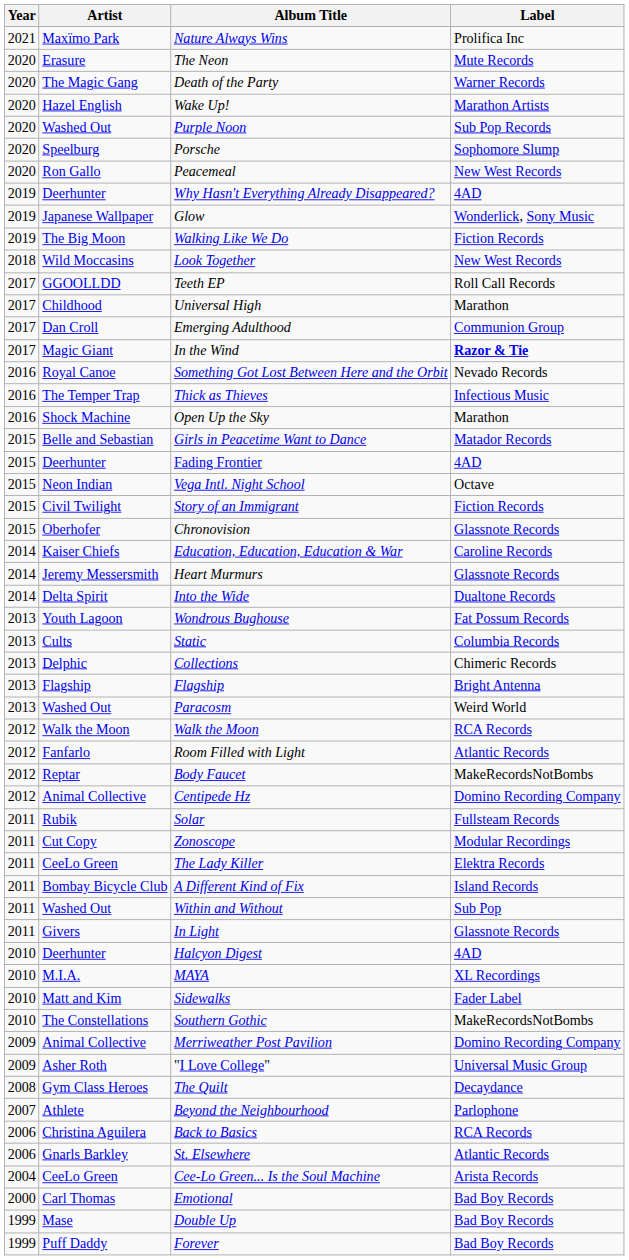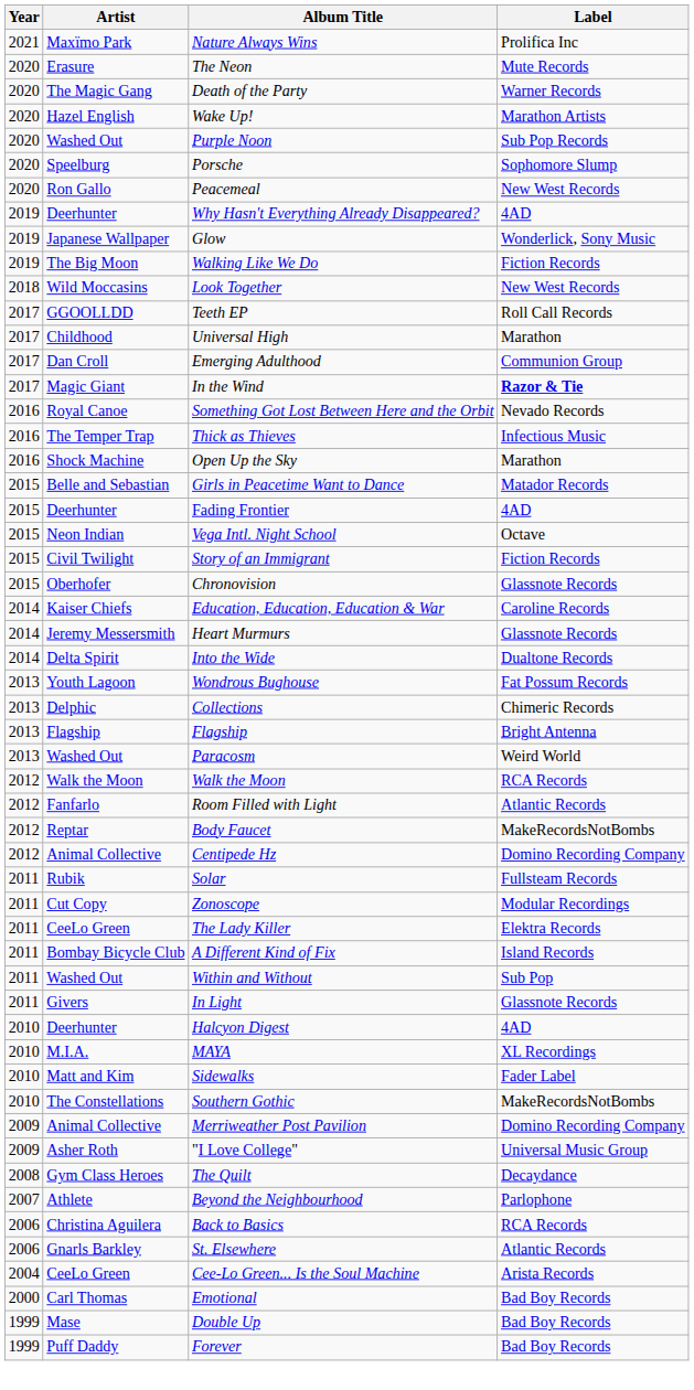 <table class="wikitable">
 <tr>
 <th>Year</th>
 <th>Artist</th>
 <th>Album Title</th>
 <th>Label</th>
 </tr>
 <tr>
 <td>2021</td>
 <td><a href='#'>Maxïmo Park</a></td>
 <td><em><a href='#'>Nature Always Wins</a></em></td>
 <td>Prolifica Inc</td>
 </tr>
 <tr>
 <td>2020</td>
 <td><a href='#'>Erasure</a></td>
 <td><em>The Neon</em></td>
 <td><a href='#'>Mute Records</a></td>
 </tr>
 <tr>
 <td>2020</td>
 <td><a href='#'>The Magic Gang</a></td>
 <td><em>Death of the Party</em></td>
 <td><a href='#'>Warner Records</a></td>
 </tr>
 <tr>
 <td>2020</td>
 <td><a href='#'>Hazel English</a></td>
 <td><em>Wake Up!</em></td>
 <td><a href='#'>Marathon Artists</a></td>
 </tr>
 <tr>
 <td>2020</td>
 <td><a href='#'>Washed Out</a></td>
 <td><em><a href='#'>Purple Noon</a></em></td>
 <td><a href='#'>Sub Pop Records</a></td>
 </tr>
 <tr>
 <td>2020</td>
 <td><a href='#'>Speelburg</a></td>
 <td><em>Porsche</em></td>
 <td><a href='#'>Sophomore Slump</a></td>
 </tr>
 <tr>
 <td>2020</td>
 <td><a href='#'>Ron Gallo</a></td>
 <td><em>Peacemeal</em></td>
 <td><a href='#'>New West Records</a></td>
 </tr>
 <tr>
 <td>2019</td>
 <td><a href='#'>Deerhunter</a></td>
 <td><em><a href='#'>Why Hasn't Everything Already Disappeared?</a></em></td>
 <td><a href='#'>4AD</a></td>
 </tr>
 <tr>
 <td>2019</td>
 <td><a href='#'>Japanese Wallpaper</a></td>
 <td><em>Glow</em></td>
 <td><a href='#'>Wonderlick</a>, <a href='#'>Sony Music</a></td>
 </tr>
 <tr>
 <td>2019</td>
 <td><a href='#'>The Big Moon</a></td>
 <td><em><a href='#'>Walking Like We Do</a></em></td>
 <td><a href='#'>Fiction Records</a></td>
 </tr>
 <tr>
 <td>2018</td>
 <td><a href='#'>Wild Moccasins</a></td>
 <td><em><a href='#'>Look Together</a></em></td>
 <td><a href='#'>New West Records</a></td>
 </tr>
 <tr>
 <td>2017</td>
 <td><a href='#'>GGOOLLDD</a></td>
 <td><em>Teeth EP</em></td>
 <td>Roll Call Records</td>
 </tr>
 <tr>
 <td>2017</td>
 <td><a href='#'>Childhood</a></td>
 <td><em>Universal High</em></td>
 <td>Marathon</td>
 </tr>
 <tr>
 <td>2017</td>
 <td><a href='#'>Dan Croll</a></td>
 <td><em>Emerging Adulthood</em></td>
 <td><a href='#'>Communion Group</a></td>
 </tr>
 <tr>
 <td>2017</td>
 <td><a href='#'>Magic Giant</a></td>
 <td><em>In the Wind</em></td>
 <td><strong><a href='#'>Razor & Tie</a></strong></td>
 </tr>
 <tr>
 <td>2016</td>
 <td><a href='#'>Royal Canoe</a></td>
 <td><em><a href='#'>Something Got Lost Between Here and the Orbit</a></em></td>
 <td>Nevado Records</td>
 </tr>
 <tr>
 <td>2016</td>
 <td><a href='#'>The Temper Trap</a></td>
 <td><a href='#'><em>Thick as Thieves</em></a></td>
 <td><a href='#'>Infectious Music</a></td>
 </tr>
 <tr>
 <td>2016</td>
 <td><a href='#'>Shock Machine</a></td>
 <td><em>Open Up the Sky</em></td>
 <td>Marathon</td>
 </tr>
 <tr>
 <td>2015</td>
 <td><a href='#'>Belle and Sebastian</a></td>
 <td><em><a href='#'>Girls in Peacetime Want to Dance</a></em></td>
 <td><a href='#'>Matador Records</a></td>
 </tr>
 <tr>
 <td>2015</td>
 <td><a href='#'>Deerhunter</a></td>
 <td><a href='#'>Fading Frontier</a></td>
 <td><a href='#'>4AD</a></td>
 </tr>
 <tr>
 <td>2015</td>
 <td><a href='#'>Neon Indian</a></td>
 <td><em><a href='#'>Vega Intl. Night School</a></em></td>
 <td>Octave</td>
 </tr>
 <tr>
 <td>2015</td>
 <td><a href='#'>Civil Twilight</a></td>
 <td><em><a href='#'>Story of an Immigrant</a></em></td>
 <td><a href='#'>Fiction Records</a></td>
 </tr>
 <tr>
 <td>2015</td>
 <td><a href='#'>Oberhofer</a></td>
 <td><em>Chronovision</em></td>
 <td><a href='#'>Glassnote Records</a></td>
 </tr>
 <tr>
 <td>2014</td>
 <td><a href='#'>Kaiser Chiefs</a></td>
 <td><em><a href='#'>Education, Education, Education & War</a></em></td>
 <td><a href='#'>Caroline Records</a></td>
 </tr>
 <tr>
 <td>2014</td>
 <td><a href='#'>Jeremy Messersmith</a></td>
 <td><em>Heart Murmurs</em></td>
 <td><a href='#'>Glassnote Records</a></td>
 </tr>
 <tr>
 <td>2014</td>
 <td><a href='#'>Delta Spirit</a></td>
 <td><em><a href='#'>Into the Wide</a></em></td>
 <td><a href='#'>Dualtone Records</a></td>
 </tr>
 <tr>
 <td>2013</td>
 <td><a href='#'>Youth Lagoon</a></td>
 <td><em><a href='#'>Wondrous Bughouse</a></em></td>
 <td><a href='#'>Fat Possum Records</a></td>
 </tr>
 <tr>
 <td>2013</td>
-<td><a href='#'>Cults</a></td>
-<td><a href='#'><em>Static</em></a></td>
-<td><a href='#'>Columbia Records</a></td>
-</tr>
-<tr>
-<td>2013</td>
 <td><a href='#'>Delphic</a></td>
 <td><a href='#'><em>Collections</em></a></td>
 <td>Chimeric Records</td>
 </tr>
 <tr>
 <td>2013</td>
 <td><a href='#'>Flagship</a></td>
 <td><a href='#'><em>Flagship</em></a></td>
 <td><a href='#'>Bright Antenna</a></td>
 </tr>
 <tr>
 <td>2013</td>
 <td><a href='#'>Washed Out</a></td>
 <td><a href='#'><em>Paracosm</em></a></td>
 <td>Weird World</td>
 </tr>
 <tr>
 <td>2012</td>
 <td><a href='#'>Walk the Moon</a></td>
 <td><a href='#'><em>Walk the Moon</em></a></td>
 <td><a href='#'>RCA Records</a></td>
 </tr>
 <tr>
 <td>2012</td>
 <td><a href='#'>Fanfarlo</a></td>
 <td><em>Room Filled with Light</em></td>
 <td><a href='#'>Atlantic Records</a></td>
 </tr>
 <tr>
 <td>2012</td>
 <td><a href='#'>Reptar</a></td>
 <td><em><a href='#'>Body Faucet</a></em></td>
 <td>MakeRecordsNotBombs</td>
 </tr>
 <tr>
 <td>2012</td>
 <td><a href='#'>Animal Collective</a></td>
 <td><em><a href='#'>Centipede Hz</a></em></td>
 <td><a href='#'>Domino Recording Company</a></td>
 </tr>
 <tr>
 <td>2011</td>
 <td><a href='#'>Rubik</a></td>
 <td><em><a href='#'>Solar</a></em></td>
 <td><a href='#'>Fullsteam Records</a></td>
 </tr>
 <tr>
 <td>2011</td>
 <td><a href='#'>Cut Copy</a></td>
 <td><em><a href='#'>Zonoscope</a></em></td>
 <td><a href='#'>Modular Recordings</a></td>
 </tr>
 <tr>
 <td>2011</td>
 <td><a href='#'>CeeLo Green</a></td>
 <td><a href='#'><em>The Lady Killer</em></a></td>
 <td><a href='#'>Elektra Records</a></td>
 </tr>
 <tr>
 <td>2011</td>
 <td><a href='#'>Bombay Bicycle Club</a></td>
 <td><em><a href='#'>A Different Kind of Fix</a></em></td>
 <td><a href='#'>Island Records</a></td>
 </tr>
 <tr>
 <td>2011</td>
 <td><a href='#'>Washed Out</a></td>
 <td><a href='#'><em>Within and Without</em></a></td>
 <td><a href='#'>Sub Pop</a></td>
 </tr>
 <tr>
 <td>2011</td>
 <td><a href='#'>Givers</a></td>
 <td><em><a href='#'>In Light</a></em></td>
 <td><a href='#'>Glassnote Records</a></td>
 </tr>
 <tr>
 <td>2010</td>
 <td><a href='#'>Deerhunter</a></td>
 <td><em><a href='#'>Halcyon Digest</a></em></td>
 <td><a href='#'>4AD</a></td>
 </tr>
 <tr>
 <td>2010</td>
 <td><a href='#'>M.I.A.</a></td>
 <td><a href='#'><em>MAYA</em></a></td>
 <td><a href='#'>XL Recordings</a></td>
 </tr>
 <tr>
 <td>2010</td>
 <td><a href='#'>Matt and Kim</a></td>
 <td><a href='#'><em>Sidewalks</em></a></td>
 <td><a href='#'>Fader Label</a></td>
 </tr>
 <tr>
 <td>2010</td>
 <td><a href='#'>The Constellations</a></td>
 <td><a href='#'><em>Southern Gothic</em></a></td>
 <td>MakeRecordsNotBombs</td>
 </tr>
 <tr>
 <td>2009</td>
 <td><a href='#'>Animal Collective</a></td>
 <td><a href='#'><em>Merriweather Post Pavilion</em></a></td>
 <td><a href='#'>Domino Recording Company</a></td>
 </tr>
 <tr>
 <td>2009</td>
 <td><a href='#'>Asher Roth</a></td>
 <td>"<a href='#'>I Love College</a>"</td>
 <td><a href='#'>Universal Music Group</a></td>
 </tr>
 <tr>
 <td>2008</td>
 <td><a href='#'>Gym Class Heroes</a></td>
 <td><em><a href='#'>The Quilt</a></em></td>
 <td><a href='#'>Decaydance</a></td>
 </tr>
 <tr>
 <td>2007</td>
 <td><a href='#'>Athlete</a></td>
 <td><em><a href='#'>Beyond the Neighbourhood</a></em></td>
 <td><a href='#'>Parlophone</a></td>
 </tr>
 <tr>
 <td>2006</td>
 <td><a href='#'>Christina Aguilera</a></td>
 <td><a href='#'><em>Back to Basics</em></a></td>
 <td><a href='#'>RCA Records</a></td>
 </tr>
 <tr>
 <td>2006</td>
 <td><a href='#'>Gnarls Barkley</a></td>
 <td><a href='#'><em>St. Elsewhere</em></a></td>
 <td><a href='#'>Atlantic Records</a></td>
 </tr>
 <tr>
 <td>2004</td>
 <td><a href='#'>CeeLo Green</a></td>
 <td><em><a href='#'>Cee-Lo Green... Is the Soul Machine</a></em></td>
 <td><a href='#'>Arista Records</a></td>
 </tr>
 <tr>
 <td>2000</td>
 <td><a href='#'>Carl Thomas</a></td>
 <td><a href='#'><em>Emotional</em></a></td>
 <td><a href='#'>Bad Boy Records</a></td>
 </tr>
 <tr>
 <td>1999</td>
 <td><a href='#'>Mase</a></td>
 <td><a href='#'><em>Double Up</em></a></td>
 <td><a href='#'>Bad Boy Records</a></td>
 </tr>
 <tr>
 <td>1999</td>
 <td><a href='#'>Puff Daddy</a></td>
 <td><a href='#'><em>Forever</em></a></td>
 <td><a href='#'>Bad Boy Records</a></td>
 </tr>
 </table>
